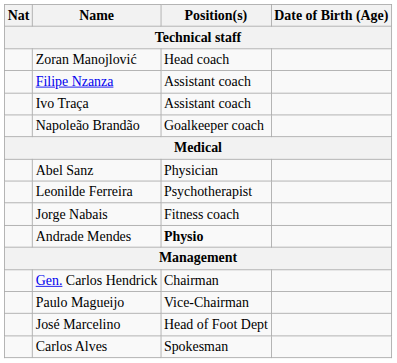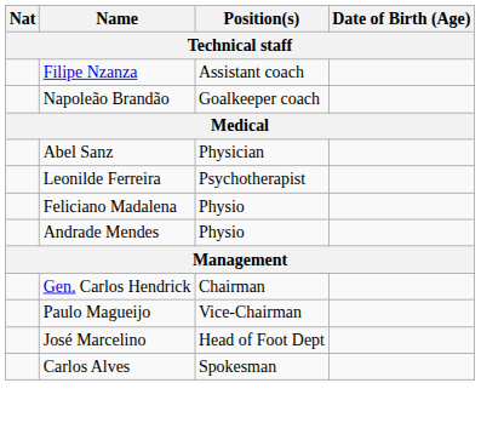 <table class="wikitable ve-ce-branchNode ve-ce-tableNode">
 <tr>
 <th>Nat</th>
 <th>Name</th>
 <th>Position(s)</th>
 <th>Date of Birth (Age)</th>
 </tr>
 <tr>
 <th colspan="4">Technical staff</th>
 </tr>
 <tr>
 <td></td>
-<td>Zoran Manojlović</td>
-<td>Head coach</td>
-<td></td>
-</tr>
-<tr>
-<td></td>
 <td><a href='#'>Filipe Nzanza</a></td>
-<td>Assistant coach</td>
-<td></td>
-</tr>
-<tr>
-<td></td>
-<td>Ivo Traça</td>
 <td>Assistant coach</td>
 <td></td>
 </tr>
 <tr>
 <td></td>
 <td>Napoleão Brandão</td>
 <td>Goalkeeper coach</td>
 <td></td>
 </tr>
 <tr>
 <th colspan="4">Medical</th>
 </tr>
 <tr>
 <td></td>
 <td>Abel Sanz</td>
 <td>Physician</td>
 <td></td>
 </tr>
 <tr>
 <td></td>
 <td>Leonilde Ferreira</td>
 <td>Psychotherapist</td>
 <td></td>
 </tr>
 <tr>
 <td></td>
-<td>Jorge Nabais</td>
-<td>Fitness coach</td>
+<td>Feliciano Madalena</td>
+<td>Physio</td>
 <td></td>
 </tr>
 <tr>
 <td></td>
 <td>Andrade Mendes</td>
-<td><strong>Physio</strong></td>
+<td>Physio</td>
 <td></td>
 </tr>
 <tr>
 <th colspan="4">Management</th>
 </tr>
 <tr>
 <td></td>
 <td><a href='#'>Gen.</a> Carlos Hendrick</td>
 <td>Chairman</td>
 <td></td>
 </tr>
 <tr>
 <td></td>
 <td>Paulo Magueijo</td>
 <td>Vice-Chairman</td>
 <td></td>
 </tr>
 <tr>
 <td></td>
 <td>José Marcelino</td>
 <td>Head of Foot Dept</td>
 <td></td>
 </tr>
 <tr>
 <td></td>
 <td>Carlos Alves</td>
 <td>Spokesman</td>
 <td></td>
 </tr>
 </table>
